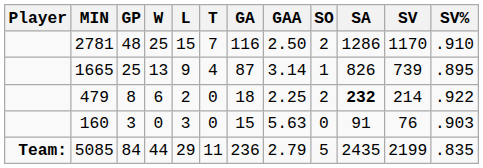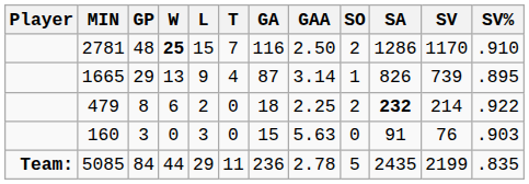 <table class="wikitable sortable" width="60%">
 <tr>
 <th bgcolor="#DDDDFF" width="10%">Player</th>
 <th width="3%" bgcolor="#DDDDFF" title="Minutes played">MIN</th>
 <th width="3%" bgcolor="#DDDDFF" title="Games played in">GP</th>
 <th width="3%" bgcolor="#DDDDFF" title="Games played in">W</th>
 <th width="3%" bgcolor="#DDDDFF"title="Games played in">L</th>
 <th width="3%" bgcolor="#DDDDFF" title="Ties">T</th>
 <th width="3%" bgcolor="#DDDDFF" title="Goals against">GA</th>
 <th width="3%" bgcolor="#DDDDFF" title="Goals against average">GAA</th>
 <th width="3%" bgcolor="#DDDDFF"title="Shut-outs">SO</th>
 <th width="3%" bgcolor="#DDDDFF" title="Shots against">SA</th>
 <th width="3%" bgcolor="#DDDDFF" title="Shots saved">SV</th>
 <th width="3%" bgcolor="#DDDDFF" title="Save percentage">SV%</th>
 </tr>
 <tr align="center">
 <td align="right"></td>
 <td>2781</td>
 <td>48</td>
-<td>25</td>
+<td><strong>25</strong></td>
 <td>15</td>
 <td>7</td>
 <td>116</td>
 <td>2.50</td>
 <td>2</td>
 <td>1286</td>
 <td>1170</td>
 <td>.910</td>
 </tr>
 <tr align="center">
 <td align="right"></td>
 <td>1665</td>
-<td>25</td>
+<td>29</td>
 <td>13</td>
 <td>9</td>
 <td>4</td>
 <td>87</td>
 <td>3.14</td>
 <td>1</td>
 <td>826</td>
 <td>739</td>
 <td>.895</td>
 </tr>
 <tr align="center">
 <td align="right"></td>
 <td>479</td>
 <td>8</td>
 <td>6</td>
 <td>2</td>
 <td>0</td>
 <td>18</td>
 <td>2.25</td>
 <td>2</td>
 <td><strong>232</strong></td>
 <td>214</td>
 <td>.922</td>
 </tr>
 <tr align="center">
 <td align="right"></td>
 <td>160</td>
 <td>3</td>
 <td>0</td>
 <td>3</td>
 <td>0</td>
 <td>15</td>
 <td>5.63</td>
 <td>0</td>
 <td>91</td>
 <td>76</td>
 <td>.903</td>
 </tr>
 <tr align="center">
 <td align="right"><strong>Team:</strong></td>
 <td>5085</td>
 <td>84</td>
 <td>44</td>
 <td>29</td>
 <td>11</td>
 <td>236</td>
-<td>2.79</td>
+<td>2.78</td>
 <td>5</td>
 <td>2435</td>
 <td>2199</td>
 <td>.835</td>
 </tr>
 </table>
